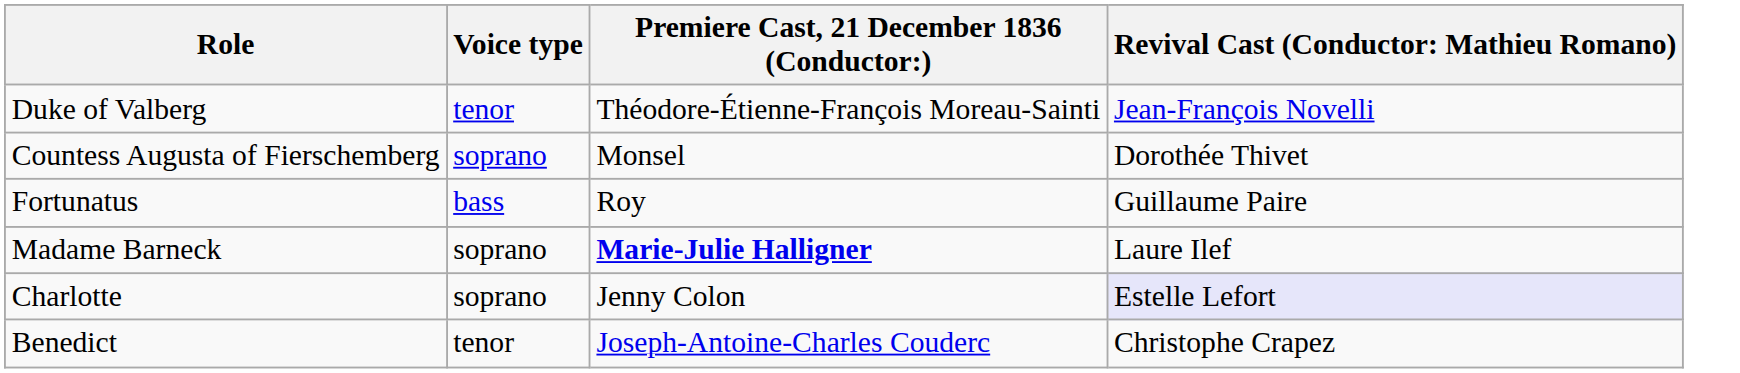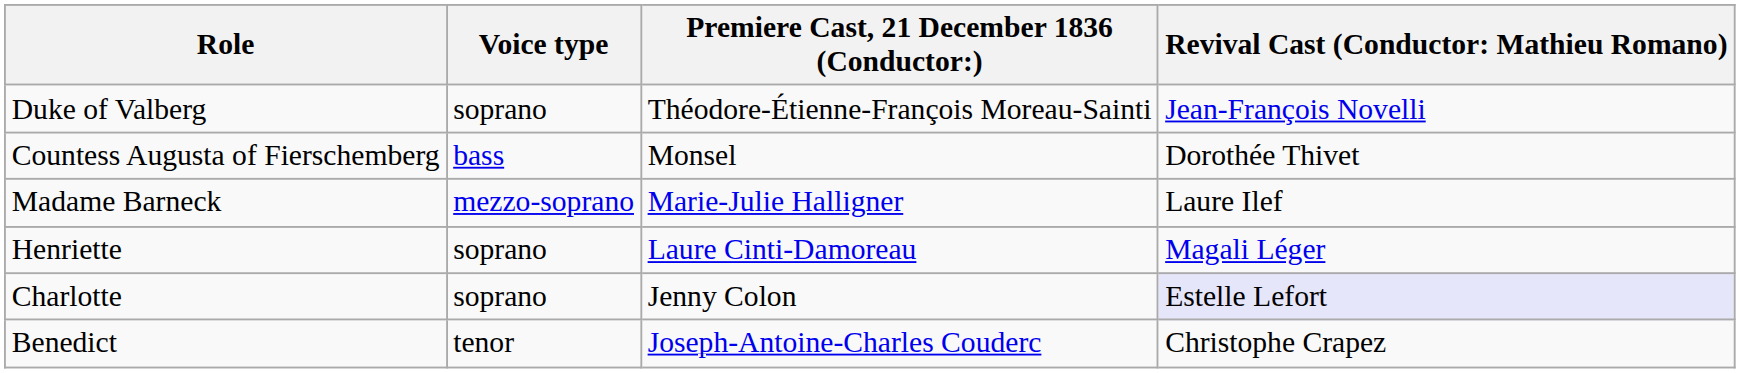 <table class="wikitable">
 <tr>
 <th>Role</th>
 <th>Voice type</th>
 <th>Premiere Cast, 21 December 1836<br>(Conductor:)</th>
 <th>Revival Cast (Conductor: Mathieu Romano)</th>
 </tr>
 <tr>
 <td>Duke of Valberg</td>
-<td><a href='#'>tenor</a></td>
+<td>soprano</td>
 <td>Théodore-Étienne-François Moreau-Sainti</td>
 <td><a href='#'>Jean-François Novelli</a></td>
 </tr>
 <tr>
 <td>Countess Augusta of Fierschemberg</td>
-<td><a href='#'>soprano</a></td>
+<td><a href='#'>bass</a></td>
 <td>Monsel</td>
 <td>Dorothée Thivet</td>
 </tr>
 <tr>
-<td>Fortunatus</td>
-<td><a href='#'>bass</a></td>
-<td>Roy</td>
-<td>Guillaume Paire</td>
+<td>Madame Barneck</td>
+<td><a href='#'>mezzo-soprano</a></td>
+<td><a href='#'>Marie-Julie Halligner</a></td>
+<td>Laure Ilef</td>
 </tr>
 <tr>
-<td>Madame Barneck</td>
+<td>Henriette</td>
 <td>soprano</td>
-<td><strong><a href='#'>Marie-Julie Halligner</a></strong></td>
-<td>Laure Ilef</td>
+<td><a href='#'>Laure Cinti-Damoreau</a></td>
+<td><a href='#'>Magali Léger</a></td>
 </tr>
 <tr>
 <td>Charlotte</td>
 <td>soprano</td>
 <td>Jenny Colon</td>
 <td style="background: lavender;">Estelle Lefort</td>
 </tr>
 <tr>
 <td>Benedict</td>
 <td>tenor</td>
 <td><a href='#'>Joseph-Antoine-Charles Couderc</a></td>
 <td>Christophe Crapez</td>
 </tr>
 </table>
